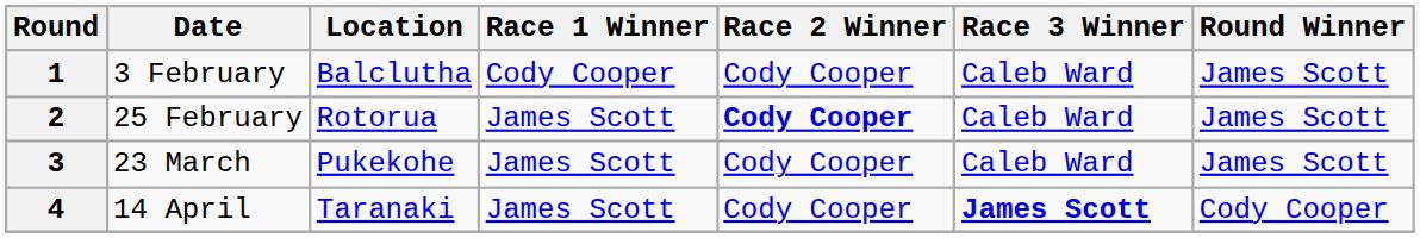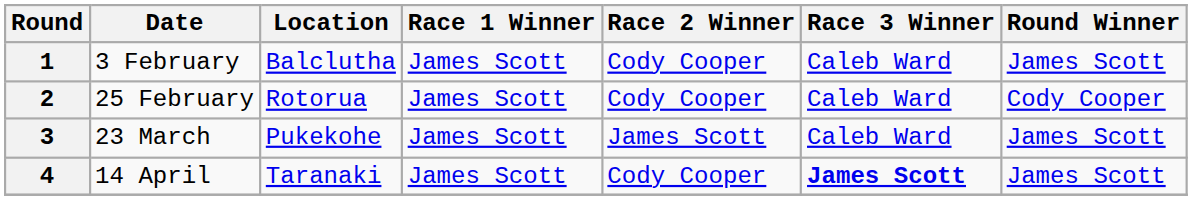 <table class="wikitable" style="font-size: 85%;">
 <tr>
 <th>Round</th>
 <th>Date</th>
 <th>Location</th>
 <th>Race 1 Winner</th>
 <th>Race 2 Winner</th>
 <th>Race 3 Winner</th>
 <th>Round Winner</th>
 </tr>
 <tr>
 <th>1</th>
 <td>3 February</td>
 <td><a href='#'>Balclutha</a></td>
-<td> <a href='#'>Cody Cooper</a></td>
+<td> <a href='#'>James Scott</a></td>
 <td> <a href='#'>Cody Cooper</a></td>
 <td> <a href='#'>Caleb Ward</a></td>
 <td> <a href='#'>James Scott</a></td>
 </tr>
 <tr>
 <th>2</th>
 <td>25 February</td>
 <td><a href='#'>Rotorua</a></td>
 <td> <a href='#'>James Scott</a></td>
-<td><strong> <a href='#'>Cody Cooper</a></strong></td>
+<td> <a href='#'>Cody Cooper</a></td>
 <td> <a href='#'>Caleb Ward</a></td>
-<td> <a href='#'>James Scott</a></td>
+<td> <a href='#'>Cody Cooper</a></td>
 </tr>
 <tr>
 <th>3</th>
 <td>23 March</td>
 <td><a href='#'>Pukekohe</a></td>
 <td> <a href='#'>James Scott</a></td>
-<td> <a href='#'>Cody Cooper</a></td>
+<td> <a href='#'>James Scott</a></td>
 <td> <a href='#'>Caleb Ward</a></td>
 <td> <a href='#'>James Scott</a></td>
 </tr>
 <tr>
 <th>4</th>
 <td>14 April</td>
 <td><a href='#'>Taranaki</a></td>
 <td> <a href='#'>James Scott</a></td>
 <td> <a href='#'>Cody Cooper</a></td>
 <td><strong> <a href='#'>James Scott</a></strong></td>
-<td> <a href='#'>Cody Cooper</a></td>
+<td> <a href='#'>James Scott</a></td>
 </tr>
 <tr>
 </tr>
 </table>
